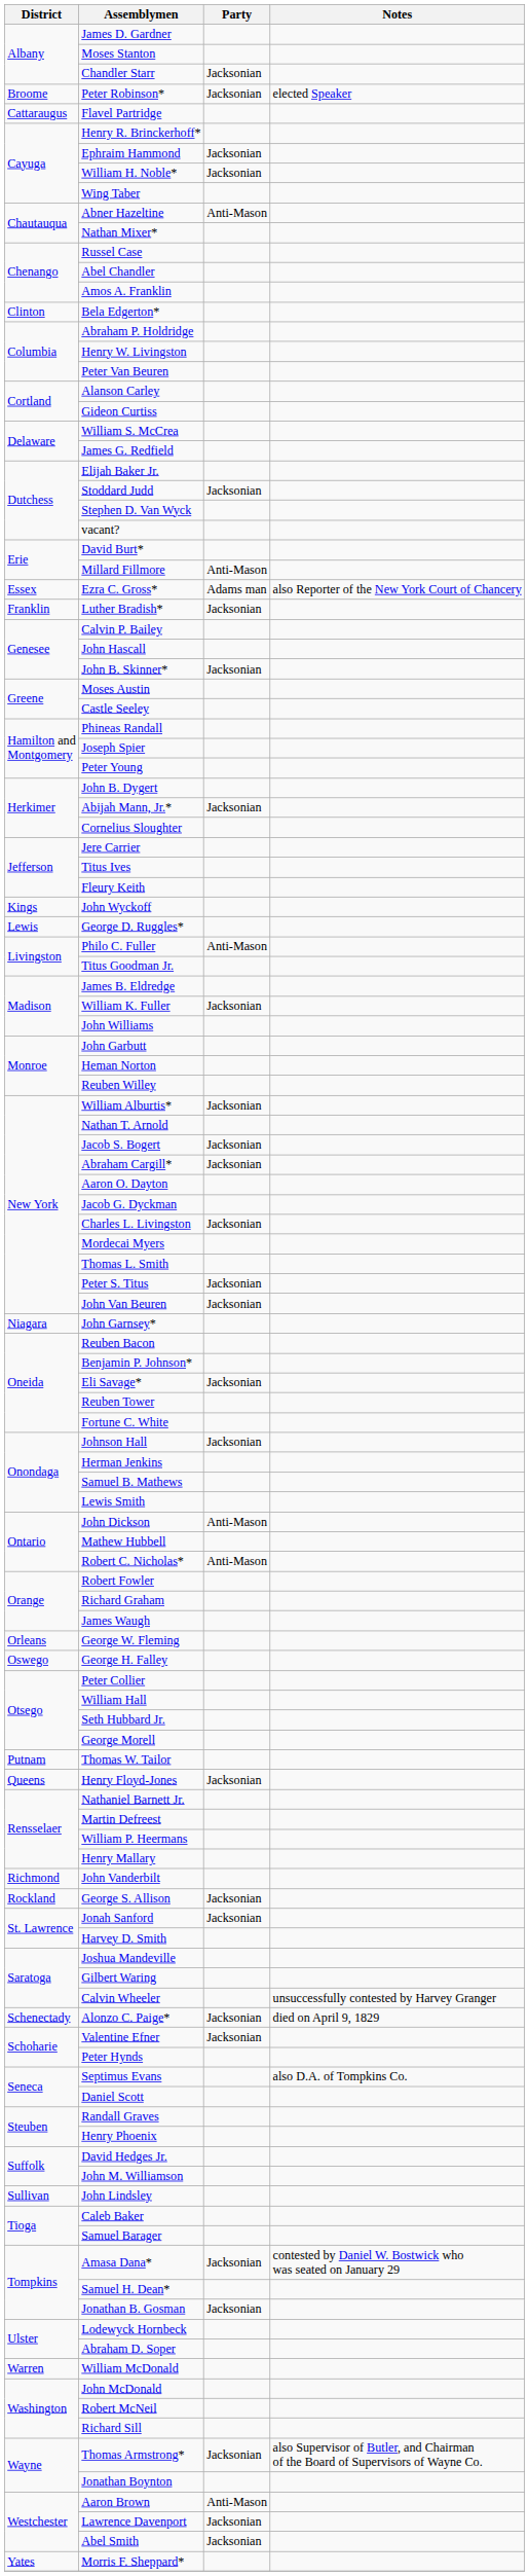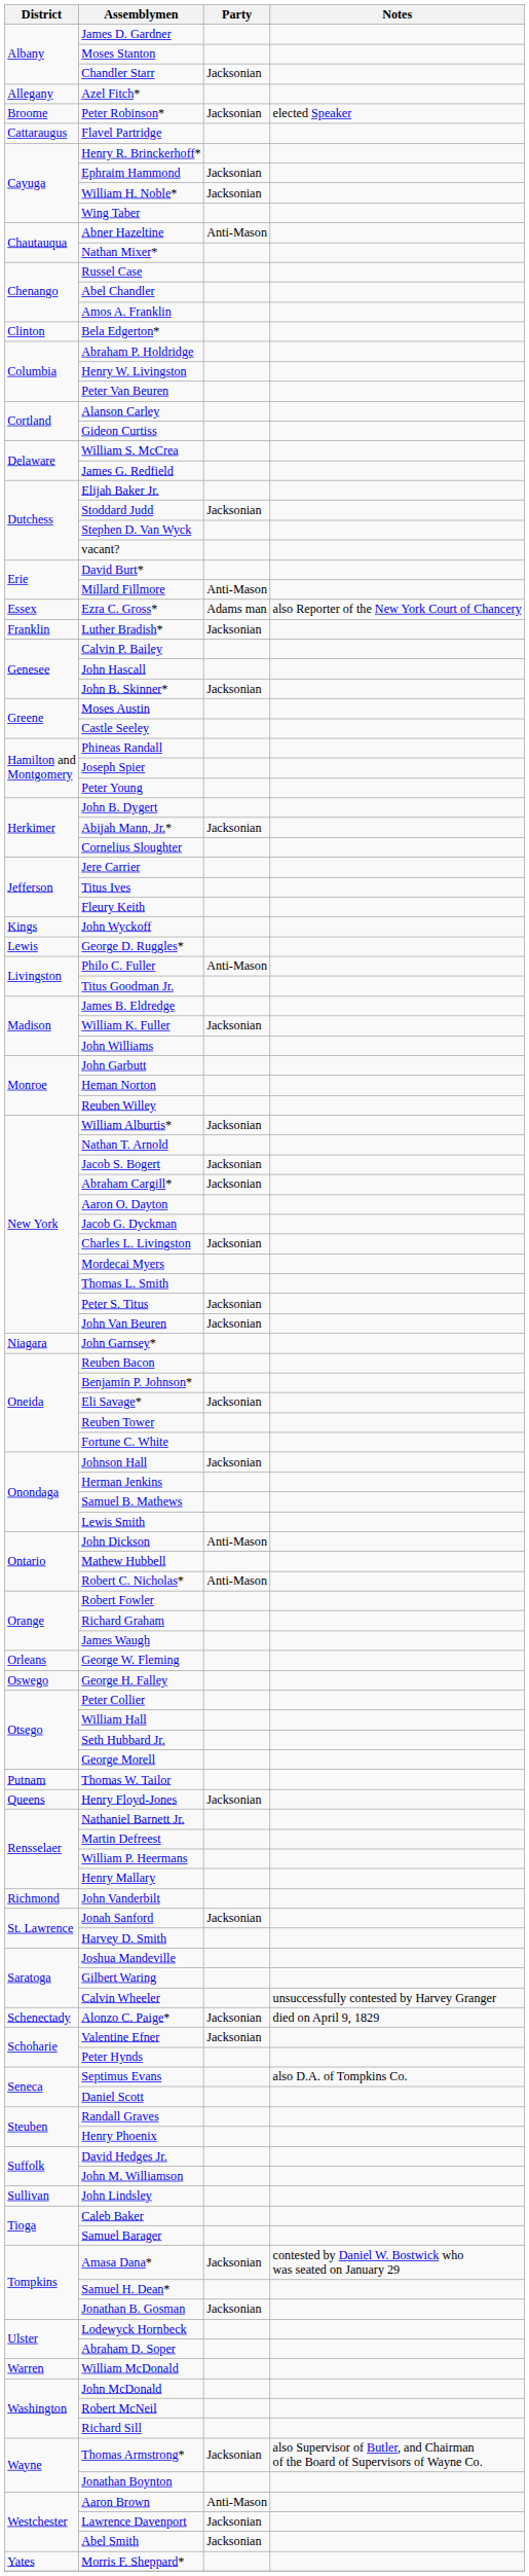 <table class=wikitable>
 <tr>
 <th>District</th>
 <th>Assemblymen</th>
 <th>Party</th>
 <th>Notes</th>
 </tr>
 <tr>
 <td rowspan="3"><a href='#'>Albany</a></td>
 <td><a href='#'>James D. Gardner</a></td>
 <td></td>
 <td></td>
 </tr>
 <tr>
 <td><a href='#'>Moses Stanton</a></td>
 <td></td>
 <td></td>
 </tr>
 <tr>
 <td><a href='#'>Chandler Starr</a></td>
 <td>Jacksonian</td>
+<td></td>
+</tr>
+<tr>
+<td><a href='#'>Allegany</a></td>
+<td><a href='#'>Azel Fitch</a>*</td>
+<td></td>
 <td></td>
 </tr>
 <tr>
 <td><a href='#'>Broome</a></td>
 <td><a href='#'>Peter Robinson</a>*</td>
 <td>Jacksonian</td>
 <td>elected <a href='#'>Speaker</a></td>
 </tr>
 <tr>
 <td><a href='#'>Cattaraugus</a></td>
 <td><a href='#'>Flavel Partridge</a></td>
 <td></td>
 <td></td>
 </tr>
 <tr>
 <td rowspan="4"><a href='#'>Cayuga</a></td>
 <td><a href='#'>Henry R. Brinckerhoff</a>*</td>
 <td></td>
 <td></td>
 </tr>
 <tr>
 <td><a href='#'>Ephraim Hammond</a></td>
 <td>Jacksonian</td>
 <td></td>
 </tr>
 <tr>
 <td><a href='#'>William H. Noble</a>*</td>
 <td>Jacksonian</td>
 <td></td>
 </tr>
 <tr>
 <td><a href='#'>Wing Taber</a></td>
 <td></td>
 <td></td>
 </tr>
 <tr>
 <td rowspan="2"><a href='#'>Chautauqua</a></td>
 <td><a href='#'>Abner Hazeltine</a></td>
 <td>Anti-Mason</td>
 <td></td>
 </tr>
 <tr>
 <td><a href='#'>Nathan Mixer</a>*</td>
 <td></td>
 <td></td>
 </tr>
 <tr>
 <td rowspan="3"><a href='#'>Chenango</a></td>
 <td><a href='#'>Russel Case</a></td>
 <td></td>
 <td></td>
 </tr>
 <tr>
 <td><a href='#'>Abel Chandler</a></td>
 <td></td>
 <td></td>
 </tr>
 <tr>
 <td><a href='#'>Amos A. Franklin</a></td>
 <td></td>
 <td></td>
 </tr>
 <tr>
 <td><a href='#'>Clinton</a></td>
 <td><a href='#'>Bela Edgerton</a>*</td>
 <td></td>
 <td></td>
 </tr>
 <tr>
 <td rowspan="3"><a href='#'>Columbia</a></td>
 <td><a href='#'>Abraham P. Holdridge</a></td>
 <td></td>
 <td></td>
 </tr>
 <tr>
 <td><a href='#'>Henry W. Livingston</a></td>
 <td></td>
 <td></td>
 </tr>
 <tr>
 <td><a href='#'>Peter Van Beuren</a></td>
 <td></td>
 <td></td>
 </tr>
 <tr>
 <td rowspan="2"><a href='#'>Cortland</a></td>
 <td><a href='#'>Alanson Carley</a></td>
 <td></td>
 <td></td>
 </tr>
 <tr>
 <td><a href='#'>Gideon Curtiss</a></td>
 <td></td>
 <td></td>
 </tr>
 <tr>
 <td rowspan="2"><a href='#'>Delaware</a></td>
 <td><a href='#'>William S. McCrea</a></td>
 <td></td>
 <td></td>
 </tr>
 <tr>
 <td><a href='#'>James G. Redfield</a></td>
 <td></td>
 <td></td>
 </tr>
 <tr>
 <td rowspan="4"><a href='#'>Dutchess</a></td>
 <td><a href='#'>Elijah Baker Jr.</a></td>
 <td></td>
 <td></td>
 </tr>
 <tr>
 <td><a href='#'>Stoddard Judd</a></td>
 <td>Jacksonian</td>
 <td></td>
 </tr>
 <tr>
 <td><a href='#'>Stephen D. Van Wyck</a></td>
 <td></td>
 <td></td>
 </tr>
 <tr>
 <td>vacant?</td>
 <td></td>
 <td></td>
 </tr>
 <tr>
 <td rowspan="2"><a href='#'>Erie</a></td>
 <td><a href='#'>David Burt</a>*</td>
 <td></td>
 <td></td>
 </tr>
 <tr>
 <td><a href='#'>Millard Fillmore</a></td>
 <td>Anti-Mason</td>
 <td></td>
 </tr>
 <tr>
 <td><a href='#'>Essex</a></td>
 <td><a href='#'>Ezra C. Gross</a>*</td>
 <td>Adams man</td>
 <td>also Reporter of the <a href='#'>New York Court of Chancery</a></td>
 </tr>
 <tr>
 <td><a href='#'>Franklin</a></td>
 <td><a href='#'>Luther Bradish</a>*</td>
 <td>Jacksonian</td>
 <td></td>
 </tr>
 <tr>
 <td rowspan="3"><a href='#'>Genesee</a></td>
 <td><a href='#'>Calvin P. Bailey</a></td>
 <td></td>
 <td></td>
 </tr>
 <tr>
 <td><a href='#'>John Hascall</a></td>
 <td></td>
 <td></td>
 </tr>
 <tr>
 <td><a href='#'>John B. Skinner</a>*</td>
 <td>Jacksonian</td>
 <td></td>
 </tr>
 <tr>
 <td rowspan="2"><a href='#'>Greene</a></td>
 <td><a href='#'>Moses Austin</a></td>
 <td></td>
 <td></td>
 </tr>
 <tr>
 <td><a href='#'>Castle Seeley</a></td>
 <td></td>
 <td></td>
 </tr>
 <tr>
 <td rowspan="3"><a href='#'>Hamilton</a> and <br><a href='#'>Montgomery</a></td>
 <td><a href='#'>Phineas Randall</a></td>
 <td></td>
 <td></td>
 </tr>
 <tr>
 <td><a href='#'>Joseph Spier</a></td>
 <td></td>
 <td></td>
 </tr>
 <tr>
 <td><a href='#'>Peter Young</a></td>
 <td></td>
 <td></td>
 </tr>
 <tr>
 <td rowspan="3"><a href='#'>Herkimer</a></td>
 <td><a href='#'>John B. Dygert</a></td>
 <td></td>
 <td></td>
 </tr>
 <tr>
 <td><a href='#'>Abijah Mann, Jr.</a>*</td>
 <td>Jacksonian</td>
 <td></td>
 </tr>
 <tr>
 <td><a href='#'>Cornelius Sloughter</a></td>
 <td></td>
 <td></td>
 </tr>
 <tr>
 <td rowspan="3"><a href='#'>Jefferson</a></td>
 <td><a href='#'>Jere Carrier</a></td>
 <td></td>
 <td></td>
 </tr>
 <tr>
 <td><a href='#'>Titus Ives</a></td>
 <td></td>
 <td></td>
 </tr>
 <tr>
 <td><a href='#'>Fleury Keith</a></td>
 <td></td>
 <td></td>
 </tr>
 <tr>
 <td><a href='#'>Kings</a></td>
 <td><a href='#'>John Wyckoff</a></td>
 <td></td>
 <td></td>
 </tr>
 <tr>
 <td><a href='#'>Lewis</a></td>
 <td><a href='#'>George D. Ruggles</a>*</td>
 <td></td>
 <td></td>
 </tr>
 <tr>
 <td rowspan="2"><a href='#'>Livingston</a></td>
 <td><a href='#'>Philo C. Fuller</a></td>
 <td>Anti-Mason</td>
 <td></td>
 </tr>
 <tr>
 <td><a href='#'>Titus Goodman Jr.</a></td>
 <td></td>
 <td></td>
 </tr>
 <tr>
 <td rowspan="3"><a href='#'>Madison</a></td>
 <td><a href='#'>James B. Eldredge</a></td>
 <td></td>
 <td></td>
 </tr>
 <tr>
 <td><a href='#'>William K. Fuller</a></td>
 <td>Jacksonian</td>
 <td></td>
 </tr>
 <tr>
 <td><a href='#'>John Williams</a></td>
 <td></td>
 <td></td>
 </tr>
 <tr>
 <td rowspan="3"><a href='#'>Monroe</a></td>
 <td><a href='#'>John Garbutt</a></td>
 <td></td>
 <td></td>
 </tr>
 <tr>
 <td><a href='#'>Heman Norton</a></td>
 <td></td>
 <td></td>
 </tr>
 <tr>
 <td><a href='#'>Reuben Willey</a></td>
 <td></td>
 <td></td>
 </tr>
 <tr>
 <td rowspan="11"><a href='#'>New York</a></td>
 <td><a href='#'>William Alburtis</a>*</td>
 <td>Jacksonian</td>
 <td></td>
 </tr>
 <tr>
 <td><a href='#'>Nathan T. Arnold</a></td>
 <td></td>
 <td></td>
 </tr>
 <tr>
 <td><a href='#'>Jacob S. Bogert</a></td>
 <td>Jacksonian</td>
 <td></td>
 </tr>
 <tr>
 <td><a href='#'>Abraham Cargill</a>*</td>
 <td>Jacksonian</td>
 <td></td>
 </tr>
 <tr>
 <td><a href='#'>Aaron O. Dayton</a></td>
 <td></td>
 <td></td>
 </tr>
 <tr>
 <td><a href='#'>Jacob G. Dyckman</a></td>
 <td></td>
 <td></td>
 </tr>
 <tr>
 <td><a href='#'>Charles L. Livingston</a></td>
 <td>Jacksonian</td>
 <td></td>
 </tr>
 <tr>
 <td><a href='#'>Mordecai Myers</a></td>
 <td></td>
 <td></td>
 </tr>
 <tr>
 <td><a href='#'>Thomas L. Smith</a></td>
 <td></td>
 <td></td>
 </tr>
 <tr>
 <td><a href='#'>Peter S. Titus</a></td>
 <td>Jacksonian</td>
 <td></td>
 </tr>
 <tr>
 <td><a href='#'>John Van Beuren</a></td>
 <td>Jacksonian</td>
 <td></td>
 </tr>
 <tr>
 <td><a href='#'>Niagara</a></td>
 <td><a href='#'>John Garnsey</a>*</td>
 <td></td>
 <td></td>
 </tr>
 <tr>
 <td rowspan="5"><a href='#'>Oneida</a></td>
 <td><a href='#'>Reuben Bacon</a></td>
 <td></td>
 <td></td>
 </tr>
 <tr>
 <td><a href='#'>Benjamin P. Johnson</a>*</td>
 <td></td>
 <td></td>
 </tr>
 <tr>
 <td><a href='#'>Eli Savage</a>*</td>
 <td>Jacksonian</td>
 <td></td>
 </tr>
 <tr>
 <td><a href='#'>Reuben Tower</a></td>
 <td></td>
 <td></td>
 </tr>
 <tr>
 <td><a href='#'>Fortune C. White</a></td>
 <td></td>
 <td></td>
 </tr>
 <tr>
 <td rowspan="4"><a href='#'>Onondaga</a></td>
 <td><a href='#'>Johnson Hall</a></td>
 <td>Jacksonian</td>
 <td></td>
 </tr>
 <tr>
 <td><a href='#'>Herman Jenkins</a></td>
 <td></td>
 <td></td>
 </tr>
 <tr>
 <td><a href='#'>Samuel B. Mathews</a></td>
 <td></td>
 <td></td>
 </tr>
 <tr>
 <td><a href='#'>Lewis Smith</a></td>
 <td></td>
 <td></td>
 </tr>
 <tr>
 <td rowspan="3"><a href='#'>Ontario</a></td>
 <td><a href='#'>John Dickson</a></td>
 <td>Anti-Mason</td>
 <td></td>
 </tr>
 <tr>
 <td><a href='#'>Mathew Hubbell</a></td>
 <td></td>
 <td></td>
 </tr>
 <tr>
 <td><a href='#'>Robert C. Nicholas</a>*</td>
 <td>Anti-Mason</td>
 <td></td>
 </tr>
 <tr>
 <td rowspan="3"><a href='#'>Orange</a></td>
 <td><a href='#'>Robert Fowler</a></td>
 <td></td>
 <td></td>
 </tr>
 <tr>
 <td><a href='#'>Richard Graham</a></td>
 <td></td>
 <td></td>
 </tr>
 <tr>
 <td><a href='#'>James Waugh</a></td>
 <td></td>
 <td></td>
 </tr>
 <tr>
 <td><a href='#'>Orleans</a></td>
 <td><a href='#'>George W. Fleming</a></td>
 <td></td>
 <td></td>
 </tr>
 <tr>
 <td><a href='#'>Oswego</a></td>
 <td><a href='#'>George H. Falley</a></td>
 <td></td>
 <td></td>
 </tr>
 <tr>
 <td rowspan="4"><a href='#'>Otsego</a></td>
 <td><a href='#'>Peter Collier</a></td>
 <td></td>
 <td></td>
 </tr>
 <tr>
 <td><a href='#'>William Hall</a></td>
 <td></td>
 <td></td>
 </tr>
 <tr>
 <td><a href='#'>Seth Hubbard Jr.</a></td>
 <td></td>
 <td></td>
 </tr>
 <tr>
 <td><a href='#'>George Morell</a></td>
 <td></td>
 <td></td>
 </tr>
 <tr>
 <td><a href='#'>Putnam</a></td>
 <td><a href='#'>Thomas W. Tailor</a></td>
 <td></td>
 <td></td>
 </tr>
 <tr>
 <td><a href='#'>Queens</a></td>
 <td><a href='#'>Henry Floyd-Jones</a></td>
 <td>Jacksonian</td>
 <td></td>
 </tr>
 <tr>
 <td rowspan="4"><a href='#'>Rensselaer</a></td>
 <td><a href='#'>Nathaniel Barnett Jr.</a></td>
 <td></td>
 <td></td>
 </tr>
 <tr>
 <td><a href='#'>Martin Defreest</a></td>
 <td></td>
 <td></td>
 </tr>
 <tr>
 <td><a href='#'>William P. Heermans</a></td>
 <td></td>
 <td></td>
 </tr>
 <tr>
 <td><a href='#'>Henry Mallary</a></td>
 <td></td>
 <td></td>
 </tr>
 <tr>
 <td><a href='#'>Richmond</a></td>
 <td><a href='#'>John Vanderbilt</a></td>
 <td></td>
 <td></td>
 </tr>
 <tr>
-<td><a href='#'>Rockland</a></td>
-<td><a href='#'>George S. Allison</a></td>
-<td>Jacksonian</td>
-<td></td>
-</tr>
-<tr>
 <td rowspan="2"><a href='#'>St. Lawrence</a></td>
 <td><a href='#'>Jonah Sanford</a></td>
 <td>Jacksonian</td>
 <td></td>
 </tr>
 <tr>
 <td><a href='#'>Harvey D. Smith</a></td>
 <td></td>
 <td></td>
 </tr>
 <tr>
 <td rowspan="3"><a href='#'>Saratoga</a></td>
 <td><a href='#'>Joshua Mandeville</a></td>
 <td></td>
 <td></td>
 </tr>
 <tr>
 <td><a href='#'>Gilbert Waring</a></td>
 <td></td>
 <td></td>
 </tr>
 <tr>
 <td><a href='#'>Calvin Wheeler</a></td>
 <td></td>
 <td>unsuccessfully contested by Harvey Granger</td>
 </tr>
 <tr>
 <td><a href='#'>Schenectady</a></td>
 <td><a href='#'>Alonzo C. Paige</a>*</td>
 <td>Jacksonian</td>
 <td>died on April 9, 1829</td>
 </tr>
 <tr>
 <td rowspan="2"><a href='#'>Schoharie</a></td>
 <td><a href='#'>Valentine Efner</a></td>
 <td>Jacksonian</td>
 <td></td>
 </tr>
 <tr>
 <td><a href='#'>Peter Hynds</a></td>
 <td></td>
 <td></td>
 </tr>
 <tr>
 <td rowspan="2"><a href='#'>Seneca</a></td>
 <td><a href='#'>Septimus Evans</a></td>
 <td></td>
 <td>also D.A. of Tompkins Co.</td>
 </tr>
 <tr>
 <td><a href='#'>Daniel Scott</a></td>
 <td></td>
 <td></td>
 </tr>
 <tr>
 <td rowspan="2"><a href='#'>Steuben</a></td>
 <td><a href='#'>Randall Graves</a></td>
 <td></td>
 <td></td>
 </tr>
 <tr>
 <td><a href='#'>Henry Phoenix</a></td>
 <td></td>
 <td></td>
 </tr>
 <tr>
 <td rowspan="2"><a href='#'>Suffolk</a></td>
 <td><a href='#'>David Hedges Jr.</a></td>
 <td></td>
 <td></td>
 </tr>
 <tr>
 <td><a href='#'>John M. Williamson</a></td>
 <td></td>
 <td></td>
 </tr>
 <tr>
 <td><a href='#'>Sullivan</a></td>
 <td><a href='#'>John Lindsley</a></td>
 <td></td>
 <td></td>
 </tr>
 <tr>
 <td rowspan="2"><a href='#'>Tioga</a></td>
 <td><a href='#'>Caleb Baker</a></td>
 <td></td>
 <td></td>
 </tr>
 <tr>
 <td><a href='#'>Samuel Barager</a></td>
 <td></td>
 <td></td>
 </tr>
 <tr>
 <td rowspan="3"><a href='#'>Tompkins</a></td>
 <td><a href='#'>Amasa Dana</a>*</td>
 <td>Jacksonian</td>
 <td>contested by <a href='#'>Daniel W. Bostwick</a> who <br>was seated on January 29</td>
 </tr>
 <tr>
 <td><a href='#'>Samuel H. Dean</a>*</td>
 <td></td>
 <td></td>
 </tr>
 <tr>
 <td><a href='#'>Jonathan B. Gosman</a></td>
 <td>Jacksonian</td>
 <td></td>
 </tr>
 <tr>
 <td rowspan="2"><a href='#'>Ulster</a></td>
 <td><a href='#'>Lodewyck Hornbeck</a></td>
 <td></td>
 <td></td>
 </tr>
 <tr>
 <td><a href='#'>Abraham D. Soper</a></td>
 <td></td>
 <td></td>
 </tr>
 <tr>
 <td><a href='#'>Warren</a></td>
 <td><a href='#'>William McDonald</a></td>
 <td></td>
 <td></td>
 </tr>
 <tr>
 <td rowspan="3"><a href='#'>Washington</a></td>
 <td><a href='#'>John McDonald</a></td>
 <td></td>
 <td></td>
 </tr>
 <tr>
 <td><a href='#'>Robert McNeil</a></td>
 <td></td>
 <td></td>
 </tr>
 <tr>
 <td><a href='#'>Richard Sill</a></td>
 <td></td>
 <td></td>
 </tr>
 <tr>
 <td rowspan="2"><a href='#'>Wayne</a></td>
 <td><a href='#'>Thomas Armstrong</a>*</td>
 <td>Jacksonian</td>
 <td>also Supervisor of <a href='#'>Butler</a>, and Chairman <br>of the Board of Supervisors of Wayne Co.</td>
 </tr>
 <tr>
 <td><a href='#'>Jonathan Boynton</a></td>
 <td></td>
 <td></td>
 </tr>
 <tr>
 <td rowspan="3"><a href='#'>Westchester</a></td>
 <td><a href='#'>Aaron Brown</a></td>
 <td>Anti-Mason</td>
 <td></td>
 </tr>
 <tr>
 <td><a href='#'>Lawrence Davenport</a></td>
 <td>Jacksonian</td>
 <td></td>
 </tr>
 <tr>
 <td><a href='#'>Abel Smith</a></td>
 <td>Jacksonian</td>
 <td></td>
 </tr>
 <tr>
 <td><a href='#'>Yates</a></td>
 <td><a href='#'>Morris F. Sheppard</a>*</td>
 <td></td>
 <td></td>
 </tr>
 <tr>
 </tr>
 </table>
